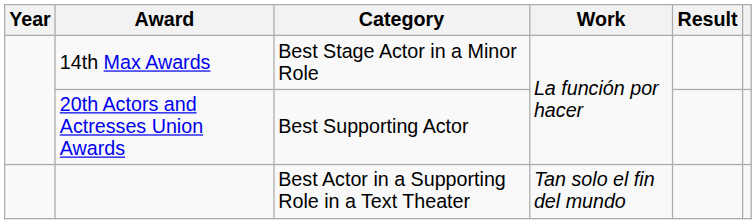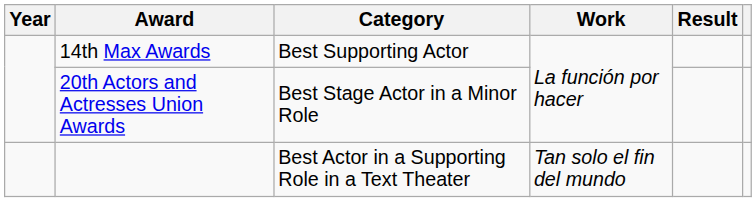 <table class="wikitable sortable plainrowheaders">
 <tr>
 <th>Year</th>
 <th>Award</th>
 <th>Category</th>
 <th>Work</th>
 <th>Result</th>
 <th scope="col" class="unsortable"></th>
 </tr>
 <tr>
 <td rowspan = "2"></td>
 <td>14th <a href='#'>Max Awards</a></td>
-<td>Best Stage Actor in a Minor Role</td>
+<td>Best Supporting Actor</td>
 <td rowspan = "2"><em>La función por hacer</em></td>
 <td></td>
 <td></td>
 </tr>
 <tr>
 <td><a href='#'>20th Actors and Actresses Union Awards</a></td>
-<td>Best Supporting Actor</td>
+<td>Best Stage Actor in a Minor Role</td>
 <td></td>
 <td></td>
 </tr>
 <tr>
 <td></td>
 <td></td>
 <td>Best Actor in a Supporting Role in a Text Theater</td>
 <td><em>Tan solo el fin del mundo</em></td>
 <td></td>
 <td></td>
 </tr>
 </table>
